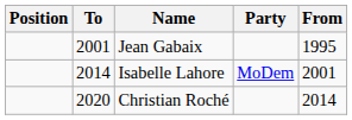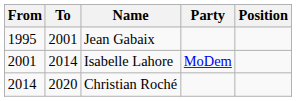 <table class="wikitable">
 <tr>
-<th>Position</th>
+<th>From</th>
 <th>To</th>
 <th>Name</th>
 <th>Party</th>
-<th>From</th>
+<th>Position</th>
 </tr>
 <tr>
-<td></td>
+<td>1995</td>
 <td>2001</td>
 <td>Jean Gabaix</td>
 <td></td>
-<td>1995</td>
+<td></td>
 </tr>
 <tr>
-<td></td>
+<td>2001</td>
 <td>2014</td>
 <td>Isabelle Lahore</td>
 <td><a href='#'>MoDem</a></td>
-<td>2001</td>
+<td></td>
 </tr>
 <tr>
-<td></td>
+<td>2014</td>
 <td>2020</td>
 <td>Christian Roché</td>
 <td></td>
-<td>2014</td>
+<td></td>
 </tr>
 </table>
